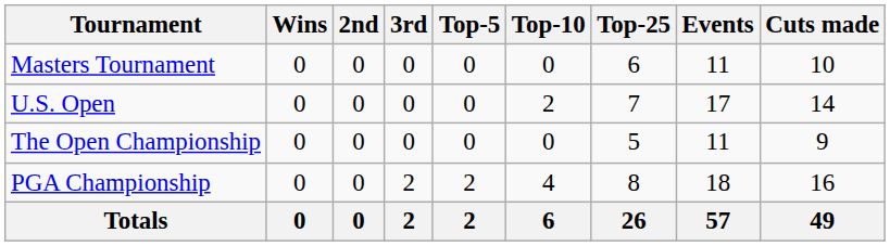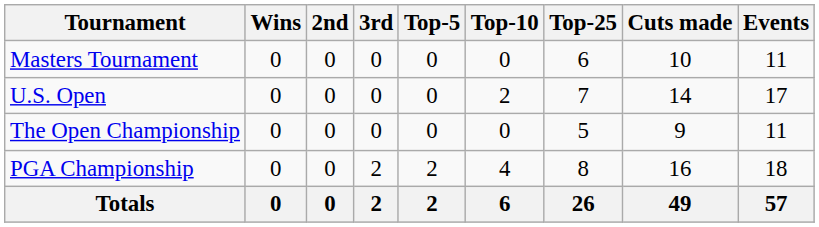 <table class=wikitable style=text-align:center>
 <tr>
 <th>Tournament</th>
 <th>Wins</th>
 <th>2nd</th>
 <th>3rd</th>
 <th>Top-5</th>
 <th>Top-10</th>
 <th>Top-25</th>
+<th>Cuts made</th>
 <th>Events</th>
-<th>Cuts made</th>
 </tr>
 <tr>
 <td align=left><a href='#'>Masters Tournament</a></td>
 <td>0</td>
 <td>0</td>
 <td>0</td>
 <td>0</td>
 <td>0</td>
 <td>6</td>
+<td>10</td>
 <td>11</td>
-<td>10</td>
 </tr>
 <tr>
 <td align=left><a href='#'>U.S. Open</a></td>
 <td>0</td>
 <td>0</td>
 <td>0</td>
 <td>0</td>
 <td>2</td>
 <td>7</td>
+<td>14</td>
 <td>17</td>
-<td>14</td>
 </tr>
 <tr>
 <td align=left><a href='#'>The Open Championship</a></td>
 <td>0</td>
 <td>0</td>
 <td>0</td>
 <td>0</td>
 <td>0</td>
 <td>5</td>
+<td>9</td>
 <td>11</td>
-<td>9</td>
 </tr>
 <tr>
 <td align=left><a href='#'>PGA Championship</a></td>
 <td>0</td>
 <td>0</td>
 <td>2</td>
 <td>2</td>
 <td>4</td>
 <td>8</td>
+<td>16</td>
 <td>18</td>
-<td>16</td>
 </tr>
 <tr>
 <th>Totals</th>
 <th>0</th>
 <th>0</th>
 <th>2</th>
 <th>2</th>
 <th>6</th>
 <th>26</th>
+<th>49</th>
 <th>57</th>
-<th>49</th>
 </tr>
 </table>
